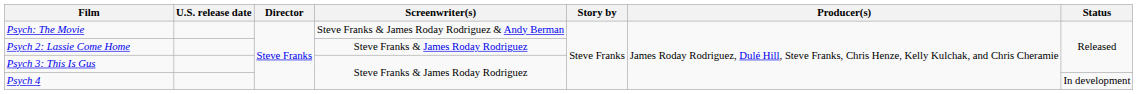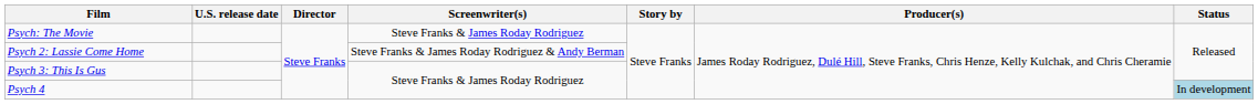 <table class="wikitable plainrowheaders" style="text-align:center">
 <tr>
 <th style="width:15%">Film</th>
 <th>U.S. release date</th>
 <th>Director</th>
 <th>Screenwriter(s)</th>
 <th>Story by</th>
 <th>Producer(s)</th>
 <th>Status</th>
 </tr>
 <tr>
 <td style="text-align:left"><em><a href='#'>Psych: The Movie</a></em></td>
 <td style="text-align:left"></td>
 <td rowspan="4"><a href='#'>Steve Franks</a></td>
-<td>Steve Franks & James Roday Rodriguez & <a href='#'>Andy Berman</a></td>
+<td>Steve Franks & <a href='#'>James Roday Rodriguez</a></td>
 <td rowspan="4">Steve Franks</td>
 <td rowspan="4">James Roday Rodriguez, <a href='#'>Dulé Hill</a>, Steve Franks, Chris Henze, Kelly Kulchak, and Chris Cheramie</td>
 <td rowspan="3">Released</td>
 </tr>
 <tr>
 <td style="text-align:left"><em><a href='#'>Psych 2: Lassie Come Home</a></em></td>
 <td style="text-align:left"></td>
-<td>Steve Franks & <a href='#'>James Roday Rodriguez</a></td>
+<td>Steve Franks & James Roday Rodriguez & <a href='#'>Andy Berman</a></td>
 </tr>
 <tr>
 <td style="text-align:left"><em><a href='#'>Psych 3: This Is Gus</a></em></td>
 <td style="text-align:left"></td>
 <td rowspan="2">Steve Franks & James Roday Rodriguez</td>
 </tr>
 <tr>
 <td style="text-align:left"><a href='#'><em>Psych 4</em></a></td>
 <td></td>
-<td>In development</td>
+<td style="background: lightblue;">In development</td>
 </tr>
 </table>
